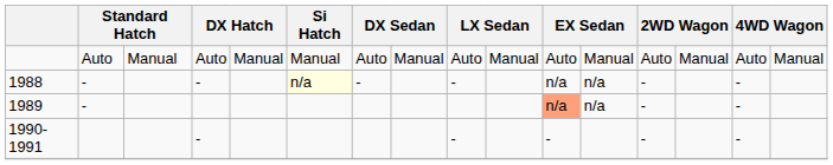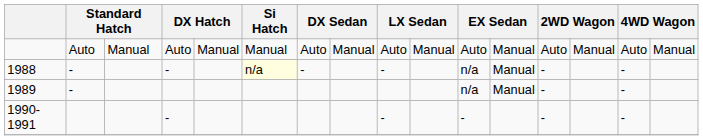 <table class="wikitable" border="1">
 <tr>
 <th></th>
 <th colspan=2>Standard Hatch</th>
 <th colspan=2>DX Hatch</th>
 <th colspan=1>Si Hatch</th>
 <th colspan=2>DX Sedan</th>
 <th colspan=2>LX Sedan</th>
 <th colspan=2>EX Sedan</th>
 <th colspan=2>2WD Wagon</th>
 <th colspan=2>4WD Wagon</th>
 </tr>
 <tr>
 <td></td>
 <td>Auto</td>
 <td>Manual</td>
 <td>Auto</td>
 <td>Manual</td>
 <td>Manual</td>
 <td>Auto</td>
 <td>Manual</td>
 <td>Auto</td>
 <td>Manual</td>
 <td>Auto</td>
 <td>Manual</td>
 <td>Auto</td>
 <td>Manual</td>
 <td>Auto</td>
 <td>Manual</td>
 </tr>
 <tr>
 <td>1988</td>
 <td>-</td>
 <td></td>
 <td>-</td>
 <td></td>
 <td style="background: lightyellow;">n/a</td>
 <td>-</td>
 <td></td>
 <td>-</td>
 <td></td>
 <td>n/a</td>
-<td>n/a</td>
+<td>Manual</td>
 <td>-</td>
 <td></td>
 <td>-</td>
 <td></td>
 </tr>
 <tr>
 <td>1989</td>
 <td>-</td>
 <td></td>
 <td></td>
 <td></td>
 <td></td>
 <td></td>
 <td></td>
 <td></td>
 <td></td>
-<td style="background: lightsalmon;">n/a</td>
 <td>n/a</td>
+<td>Manual</td>
 <td>-</td>
 <td></td>
 <td>-</td>
 <td></td>
 </tr>
 <tr>
 <td>1990-1991</td>
 <td></td>
 <td></td>
 <td>-</td>
 <td></td>
 <td></td>
 <td></td>
 <td></td>
 <td>-</td>
 <td></td>
 <td>-</td>
 <td></td>
 <td>-</td>
 <td></td>
 <td>-</td>
 <td></td>
 </tr>
 <tr>
 </tr>
 </table>
